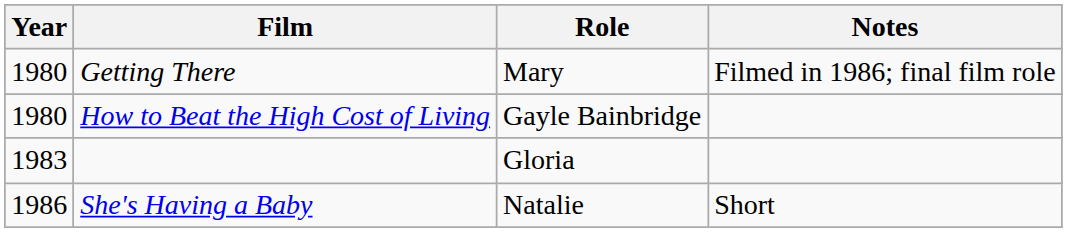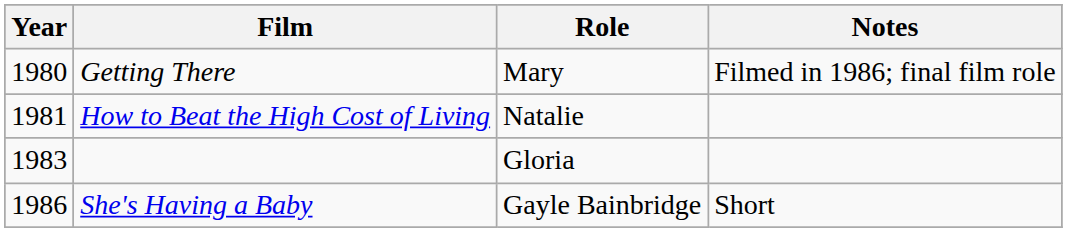 <table class="wikitable sortable">
 <tr>
 <th>Year</th>
 <th>Film</th>
 <th>Role</th>
 <th class="unsortable">Notes</th>
 </tr>
 <tr>
 <td>1980</td>
 <td><em>Getting There</em></td>
 <td>Mary</td>
 <td>Filmed in 1986; final film role</td>
 </tr>
 <tr>
-<td>1980</td>
+<td>1981</td>
 <td><em><a href='#'>How to Beat the High Cost of Living</a></em></td>
-<td>Gayle Bainbridge</td>
+<td>Natalie</td>
 <td></td>
 </tr>
 <tr>
 <td>1983</td>
 <td><em></em></td>
 <td>Gloria</td>
 <td></td>
 </tr>
 <tr>
 <td>1986</td>
 <td><em><a href='#'>She's Having a Baby</a></em></td>
-<td>Natalie</td>
+<td>Gayle Bainbridge</td>
 <td>Short</td>
 </tr>
 </table>
